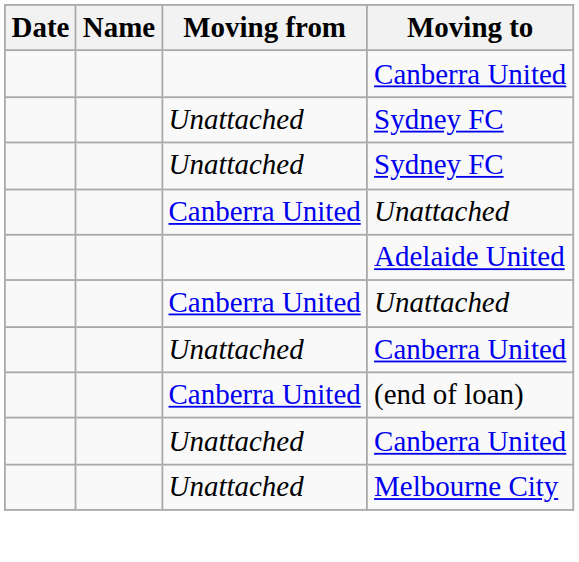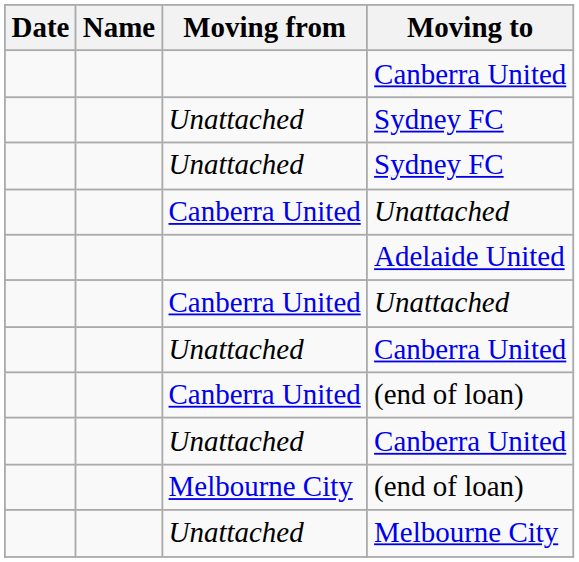 <table class="wikitable sortable">
 <tr>
 <th>Date</th>
 <th>Name</th>
 <th>Moving from</th>
 <th>Moving to</th>
 </tr>
 <tr>
 <td></td>
 <td></td>
 <td></td>
 <td><a href='#'>Canberra United</a></td>
 </tr>
 <tr>
 <td></td>
 <td></td>
 <td><em>Unattached</em></td>
 <td><a href='#'>Sydney FC</a></td>
 </tr>
 <tr>
 <td></td>
 <td></td>
 <td><em>Unattached</em></td>
 <td><a href='#'>Sydney FC</a></td>
 </tr>
 <tr>
 <td></td>
 <td></td>
 <td><a href='#'>Canberra United</a></td>
 <td><em>Unattached</em></td>
 </tr>
 <tr>
 <td></td>
 <td></td>
 <td></td>
 <td><a href='#'>Adelaide United</a></td>
 </tr>
 <tr>
 <td></td>
 <td></td>
 <td><a href='#'>Canberra United</a></td>
 <td><em>Unattached</em></td>
 </tr>
 <tr>
 <td></td>
 <td></td>
 <td><em>Unattached</em></td>
 <td><a href='#'>Canberra United</a></td>
 </tr>
 <tr>
 <td></td>
 <td></td>
 <td><a href='#'>Canberra United</a></td>
 <td> (end of loan)</td>
 </tr>
 <tr>
 <td></td>
 <td></td>
 <td><em>Unattached</em></td>
 <td><a href='#'>Canberra United</a></td>
 </tr>
 <tr>
 <td></td>
 <td></td>
+<td><a href='#'>Melbourne City</a></td>
+<td> (end of loan)</td>
+</tr>
+<tr>
+<td></td>
+<td></td>
 <td><em>Unattached</em></td>
 <td><a href='#'>Melbourne City</a></td>
 </tr>
 </table>
